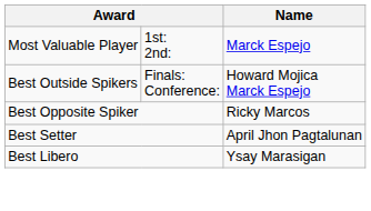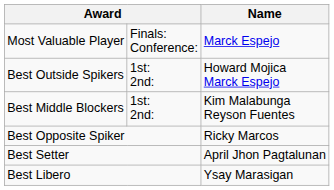 <table class="wikitable">
 <tr>
 <th colspan="2">Award</th>
 <th>Name</th>
 </tr>
 <tr>
 <td>Most Valuable Player</td>
-<td>1st:<br>2nd:</td>
+<td>Finals:<br>Conference:</td>
 <td> <a href='#'>Marck Espejo</a></td>
 </tr>
 <tr>
 <td>Best Outside Spikers</td>
-<td>Finals:<br>Conference:</td>
+<td>1st:<br>2nd:</td>
 <td> Howard Mojica<br> <a href='#'>Marck Espejo</a></td>
+</tr>
+<tr>
+<td>Best Middle Blockers</td>
+<td>1st:<br>2nd:</td>
+<td> Kim Malabunga<br> Reyson Fuentes</td>
 </tr>
 <tr>
 <td colspan="2">Best Opposite Spiker</td>
 <td> Ricky Marcos</td>
 </tr>
 <tr>
 <td colspan="2">Best Setter</td>
 <td> April Jhon Pagtalunan</td>
 </tr>
 <tr>
 <td colspan="2">Best Libero</td>
 <td> Ysay Marasigan</td>
 </tr>
 </table>
